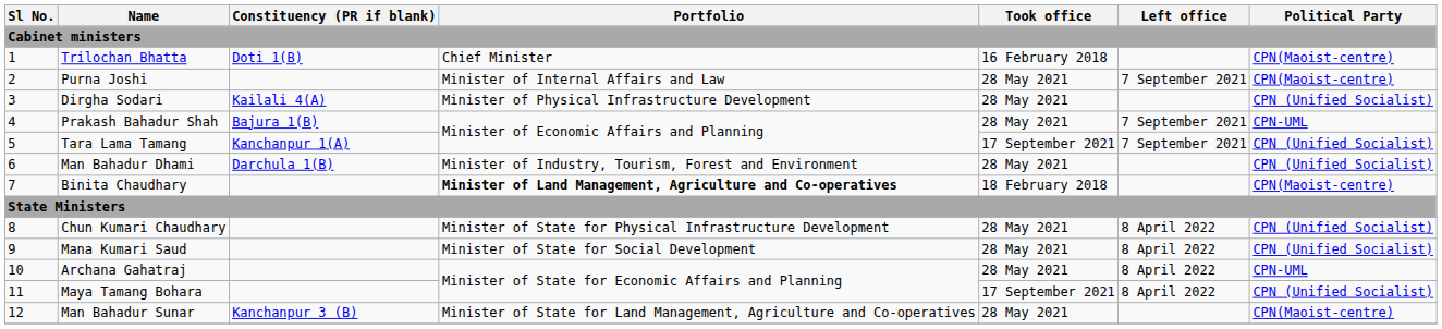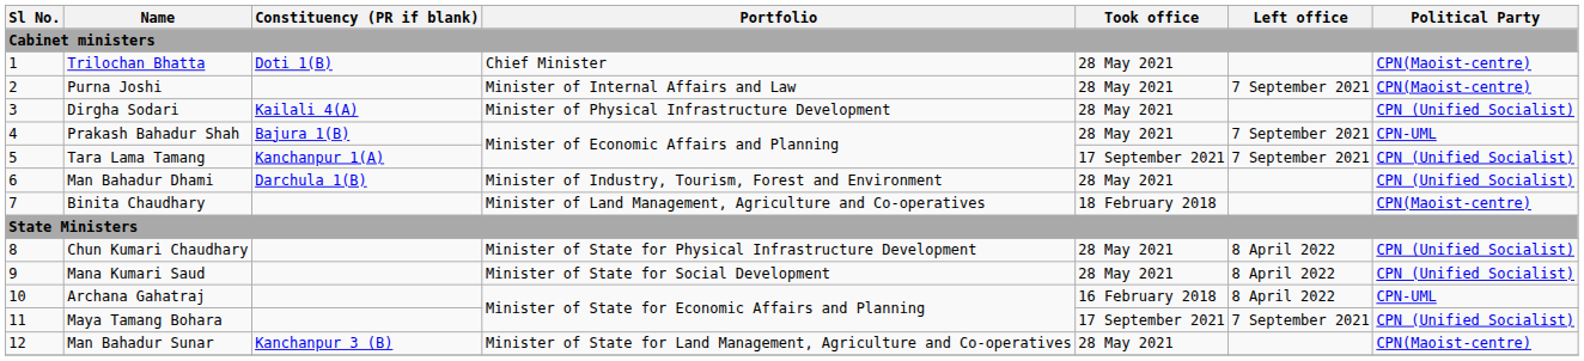 <table class="wikitable">
 <tr>
 <th>Sl No.</th>
 <th>Name</th>
 <th>Constituency (PR if blank)</th>
 <th>Portfolio</th>
 <th>Took office</th>
 <th>Left office</th>
 <th>Political Party</th>
 </tr>
 <tr>
 <td colspan="7" bgcolor="darkgrey"><strong>Cabinet ministers</strong></td>
 </tr>
 <tr>
 <td>1</td>
 <td><a href='#'>Trilochan Bhatta</a></td>
 <td><a href='#'>Doti 1(B)</a></td>
 <td>Chief Minister</td>
-<td>16 February 2018</td>
+<td>28 May 2021</td>
 <td></td>
 <td><a href='#'>CPN(Maoist-centre)</a></td>
 </tr>
 <tr>
 <td>2</td>
 <td>Purna Joshi</td>
 <td></td>
 <td>Minister of Internal Affairs and Law</td>
 <td>28 May 2021</td>
 <td>7 September 2021</td>
 <td><a href='#'>CPN(Maoist-centre)</a></td>
 </tr>
 <tr>
 <td>3</td>
 <td>Dirgha Sodari</td>
 <td><a href='#'>Kailali 4(A)</a></td>
 <td>Minister of Physical Infrastructure Development</td>
 <td>28 May 2021</td>
 <td></td>
 <td><a href='#'>CPN (Unified Socialist)</a></td>
 </tr>
 <tr>
 <td>4</td>
 <td>Prakash Bahadur Shah</td>
 <td><a href='#'>Bajura 1(B)</a></td>
 <td rowspan="2">Minister of Economic Affairs and Planning</td>
 <td>28 May 2021</td>
 <td>7 September 2021</td>
 <td><a href='#'>CPN-UML</a></td>
 </tr>
 <tr>
 <td>5</td>
 <td>Tara Lama Tamang</td>
 <td><a href='#'>Kanchanpur 1(A)</a></td>
 <td>17 September 2021</td>
 <td>7 September 2021</td>
 <td><a href='#'>CPN (Unified Socialist)</a></td>
 </tr>
 <tr>
 <td>6</td>
 <td>Man Bahadur Dhami</td>
 <td><a href='#'>Darchula 1(B)</a></td>
 <td>Minister of Industry, Tourism, Forest and Environment</td>
 <td>28 May 2021</td>
 <td></td>
 <td><a href='#'>CPN (Unified Socialist)</a></td>
 </tr>
 <tr>
 <td>7</td>
 <td>Binita Chaudhary </td>
 <td></td>
-<td><strong>Minister of Land Management, Agriculture and Co-operatives</strong></td>
+<td>Minister of Land Management, Agriculture and Co-operatives</td>
 <td>18 February 2018</td>
 <td></td>
 <td><a href='#'>CPN(Maoist-centre)</a></td>
 </tr>
 <tr>
 <td colspan="7" bgcolor="darkgrey"><strong>State Ministers</strong></td>
 </tr>
 <tr>
 <td>8</td>
 <td>Chun Kumari Chaudhary</td>
 <td></td>
 <td>Minister of State for Physical Infrastructure Development</td>
 <td>28 May 2021</td>
 <td>8 April 2022</td>
 <td><a href='#'>CPN (Unified Socialist)</a></td>
 </tr>
 <tr>
 <td>9</td>
 <td>Mana Kumari Saud</td>
 <td></td>
 <td>Minister of State for Social Development</td>
 <td>28 May 2021</td>
 <td>8 April 2022</td>
 <td><a href='#'>CPN (Unified Socialist)</a></td>
 </tr>
 <tr>
 <td>10</td>
 <td>Archana Gahatraj</td>
 <td></td>
 <td rowspan="2">Minister of State for Economic Affairs and Planning</td>
-<td>28 May 2021</td>
+<td>16 February 2018</td>
 <td>8 April 2022</td>
 <td><a href='#'>CPN-UML</a></td>
 </tr>
 <tr>
 <td>11</td>
 <td>Maya Tamang Bohara</td>
 <td></td>
 <td>17 September 2021</td>
-<td>8 April 2022</td>
+<td>7 September 2021</td>
 <td><a href='#'>CPN (Unified Socialist)</a></td>
 </tr>
 <tr>
 <td>12</td>
 <td>Man Bahadur Sunar</td>
 <td><a href='#'>Kanchanpur 3 (B)</a></td>
 <td>Minister of State for  Land Management, Agriculture and Co-operatives</td>
 <td>28 May 2021</td>
 <td></td>
 <td><a href='#'>CPN(Maoist-centre)</a></td>
 </tr>
 <tr>
 </tr>
 </table>
